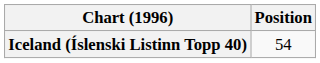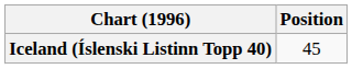 <table class="wikitable plainrowheaders" style="text-align:center">
 <tr>
 <th>Chart (1996)</th>
 <th>Position</th>
 </tr>
 <tr>
 <th scope="row">Iceland (Íslenski Listinn Topp 40)</th>
-<td>54</td>
+<td>45</td>
 </tr>
 </table>
